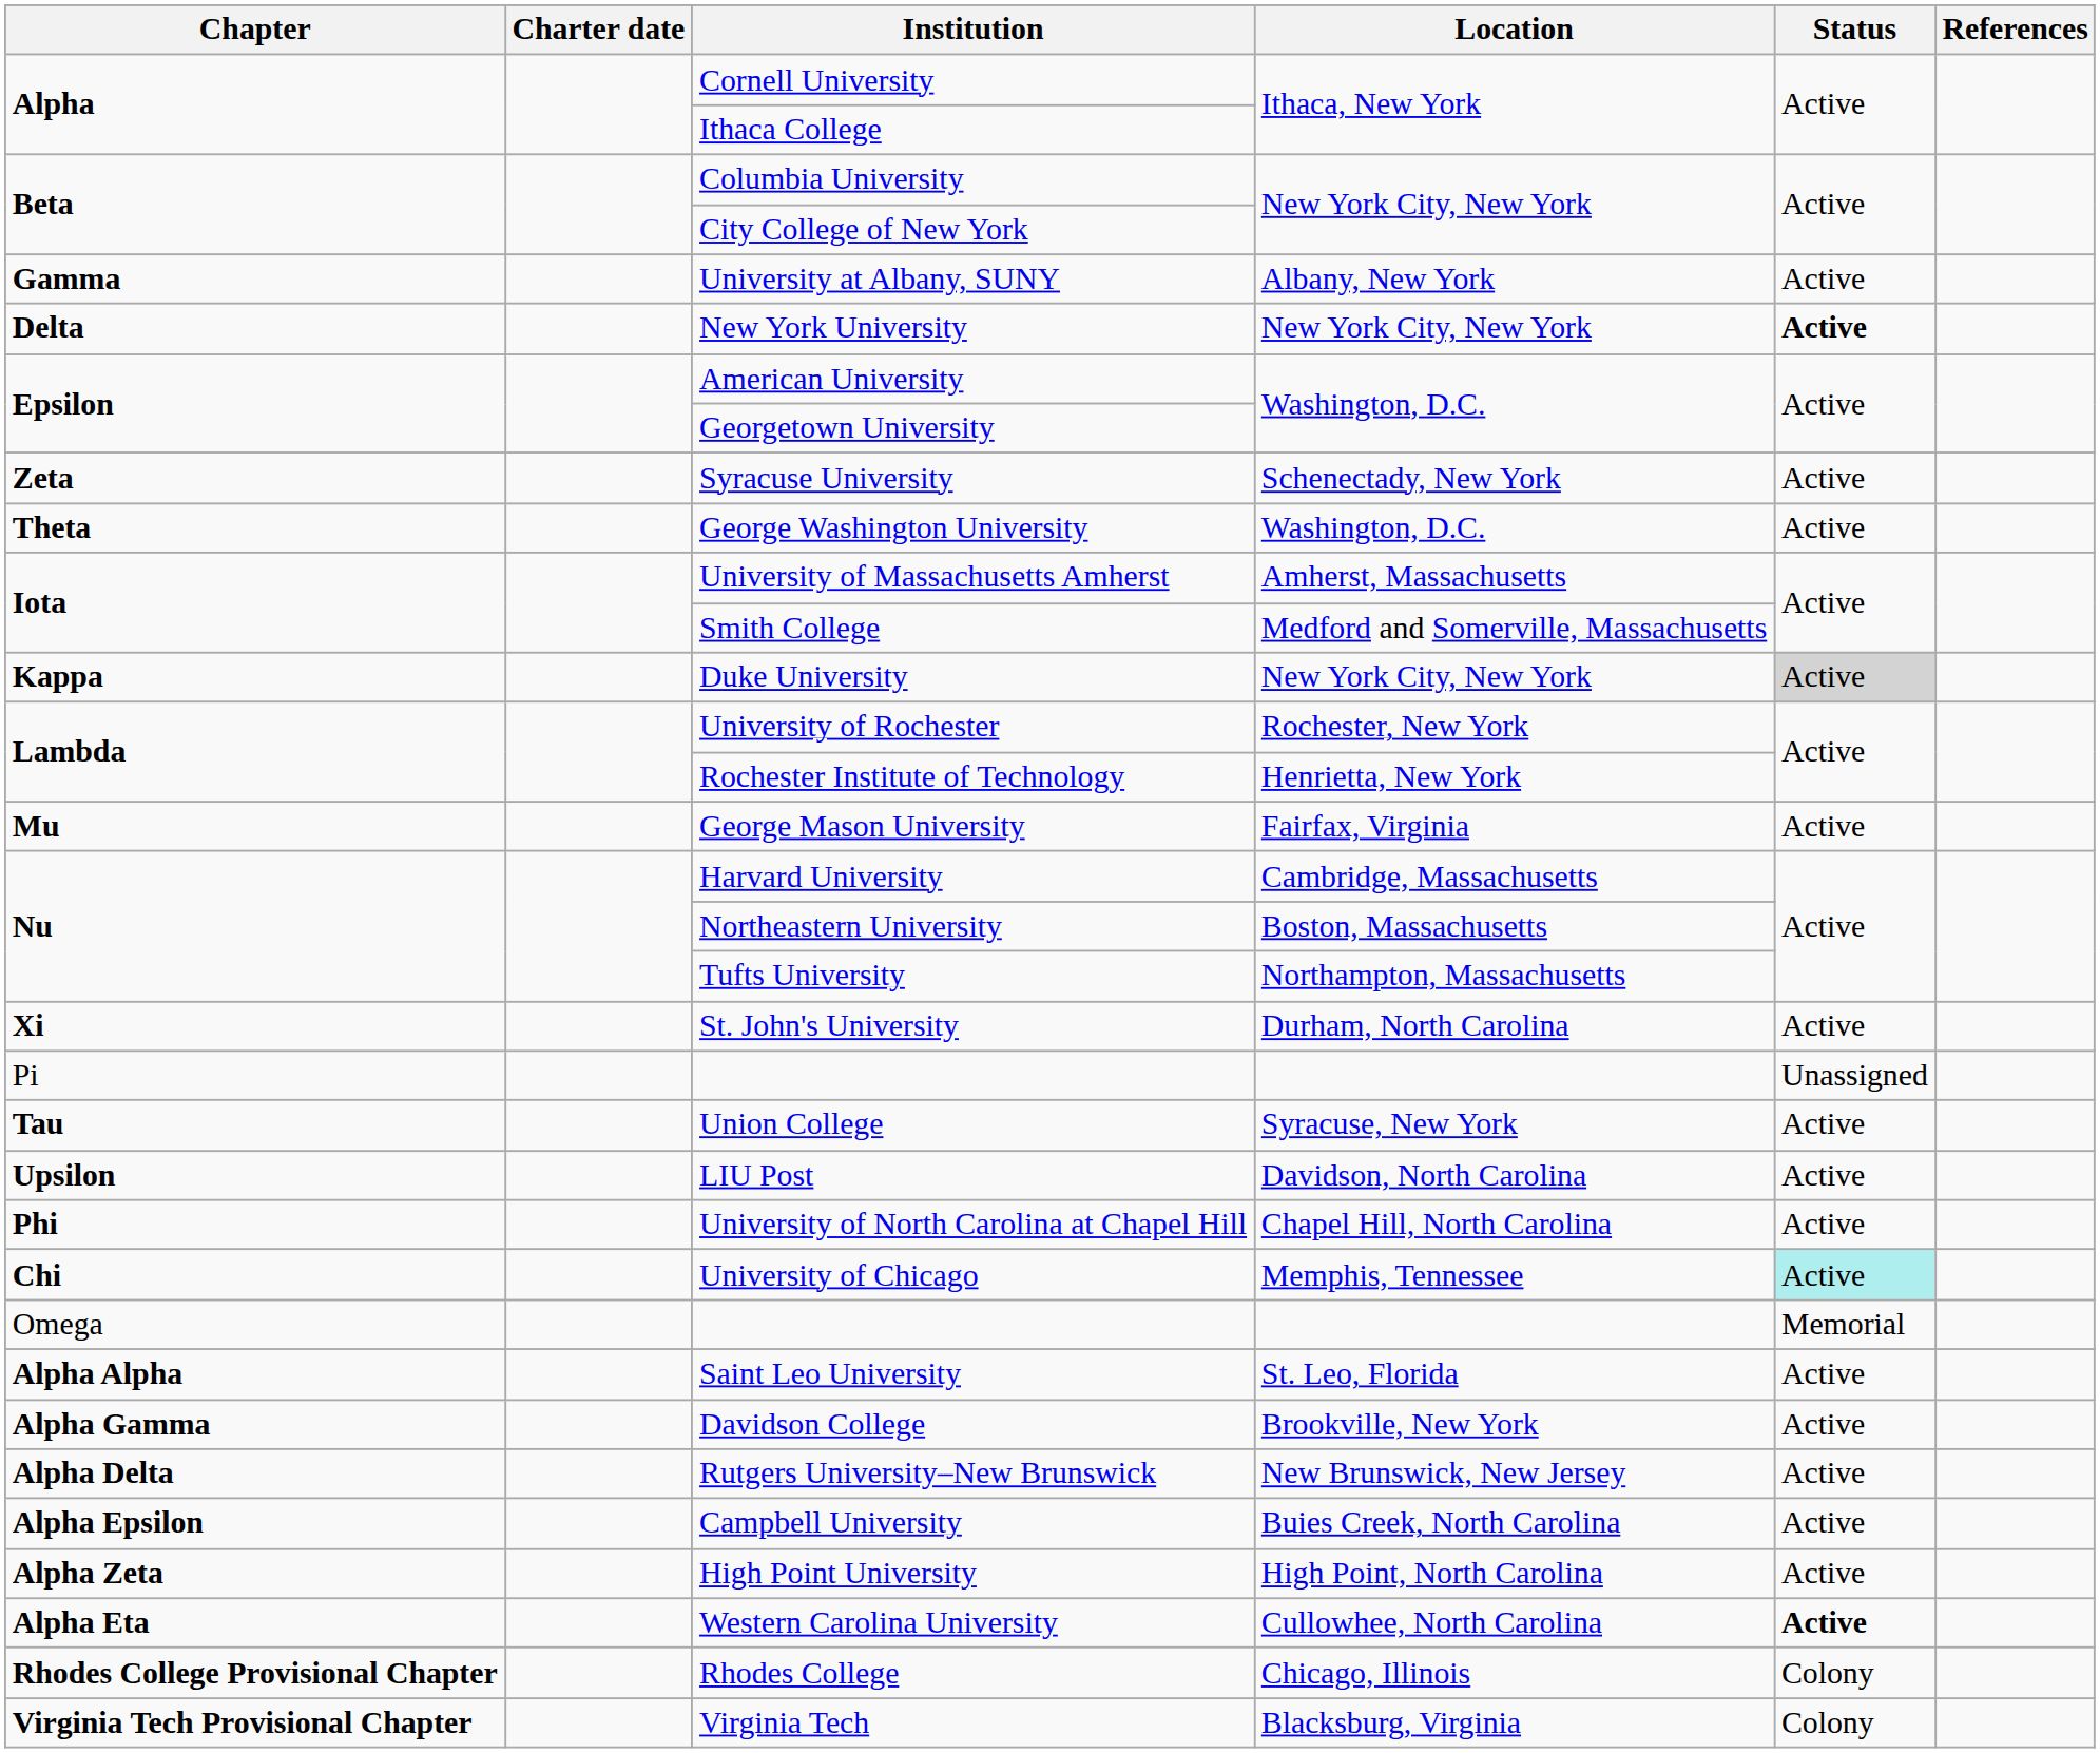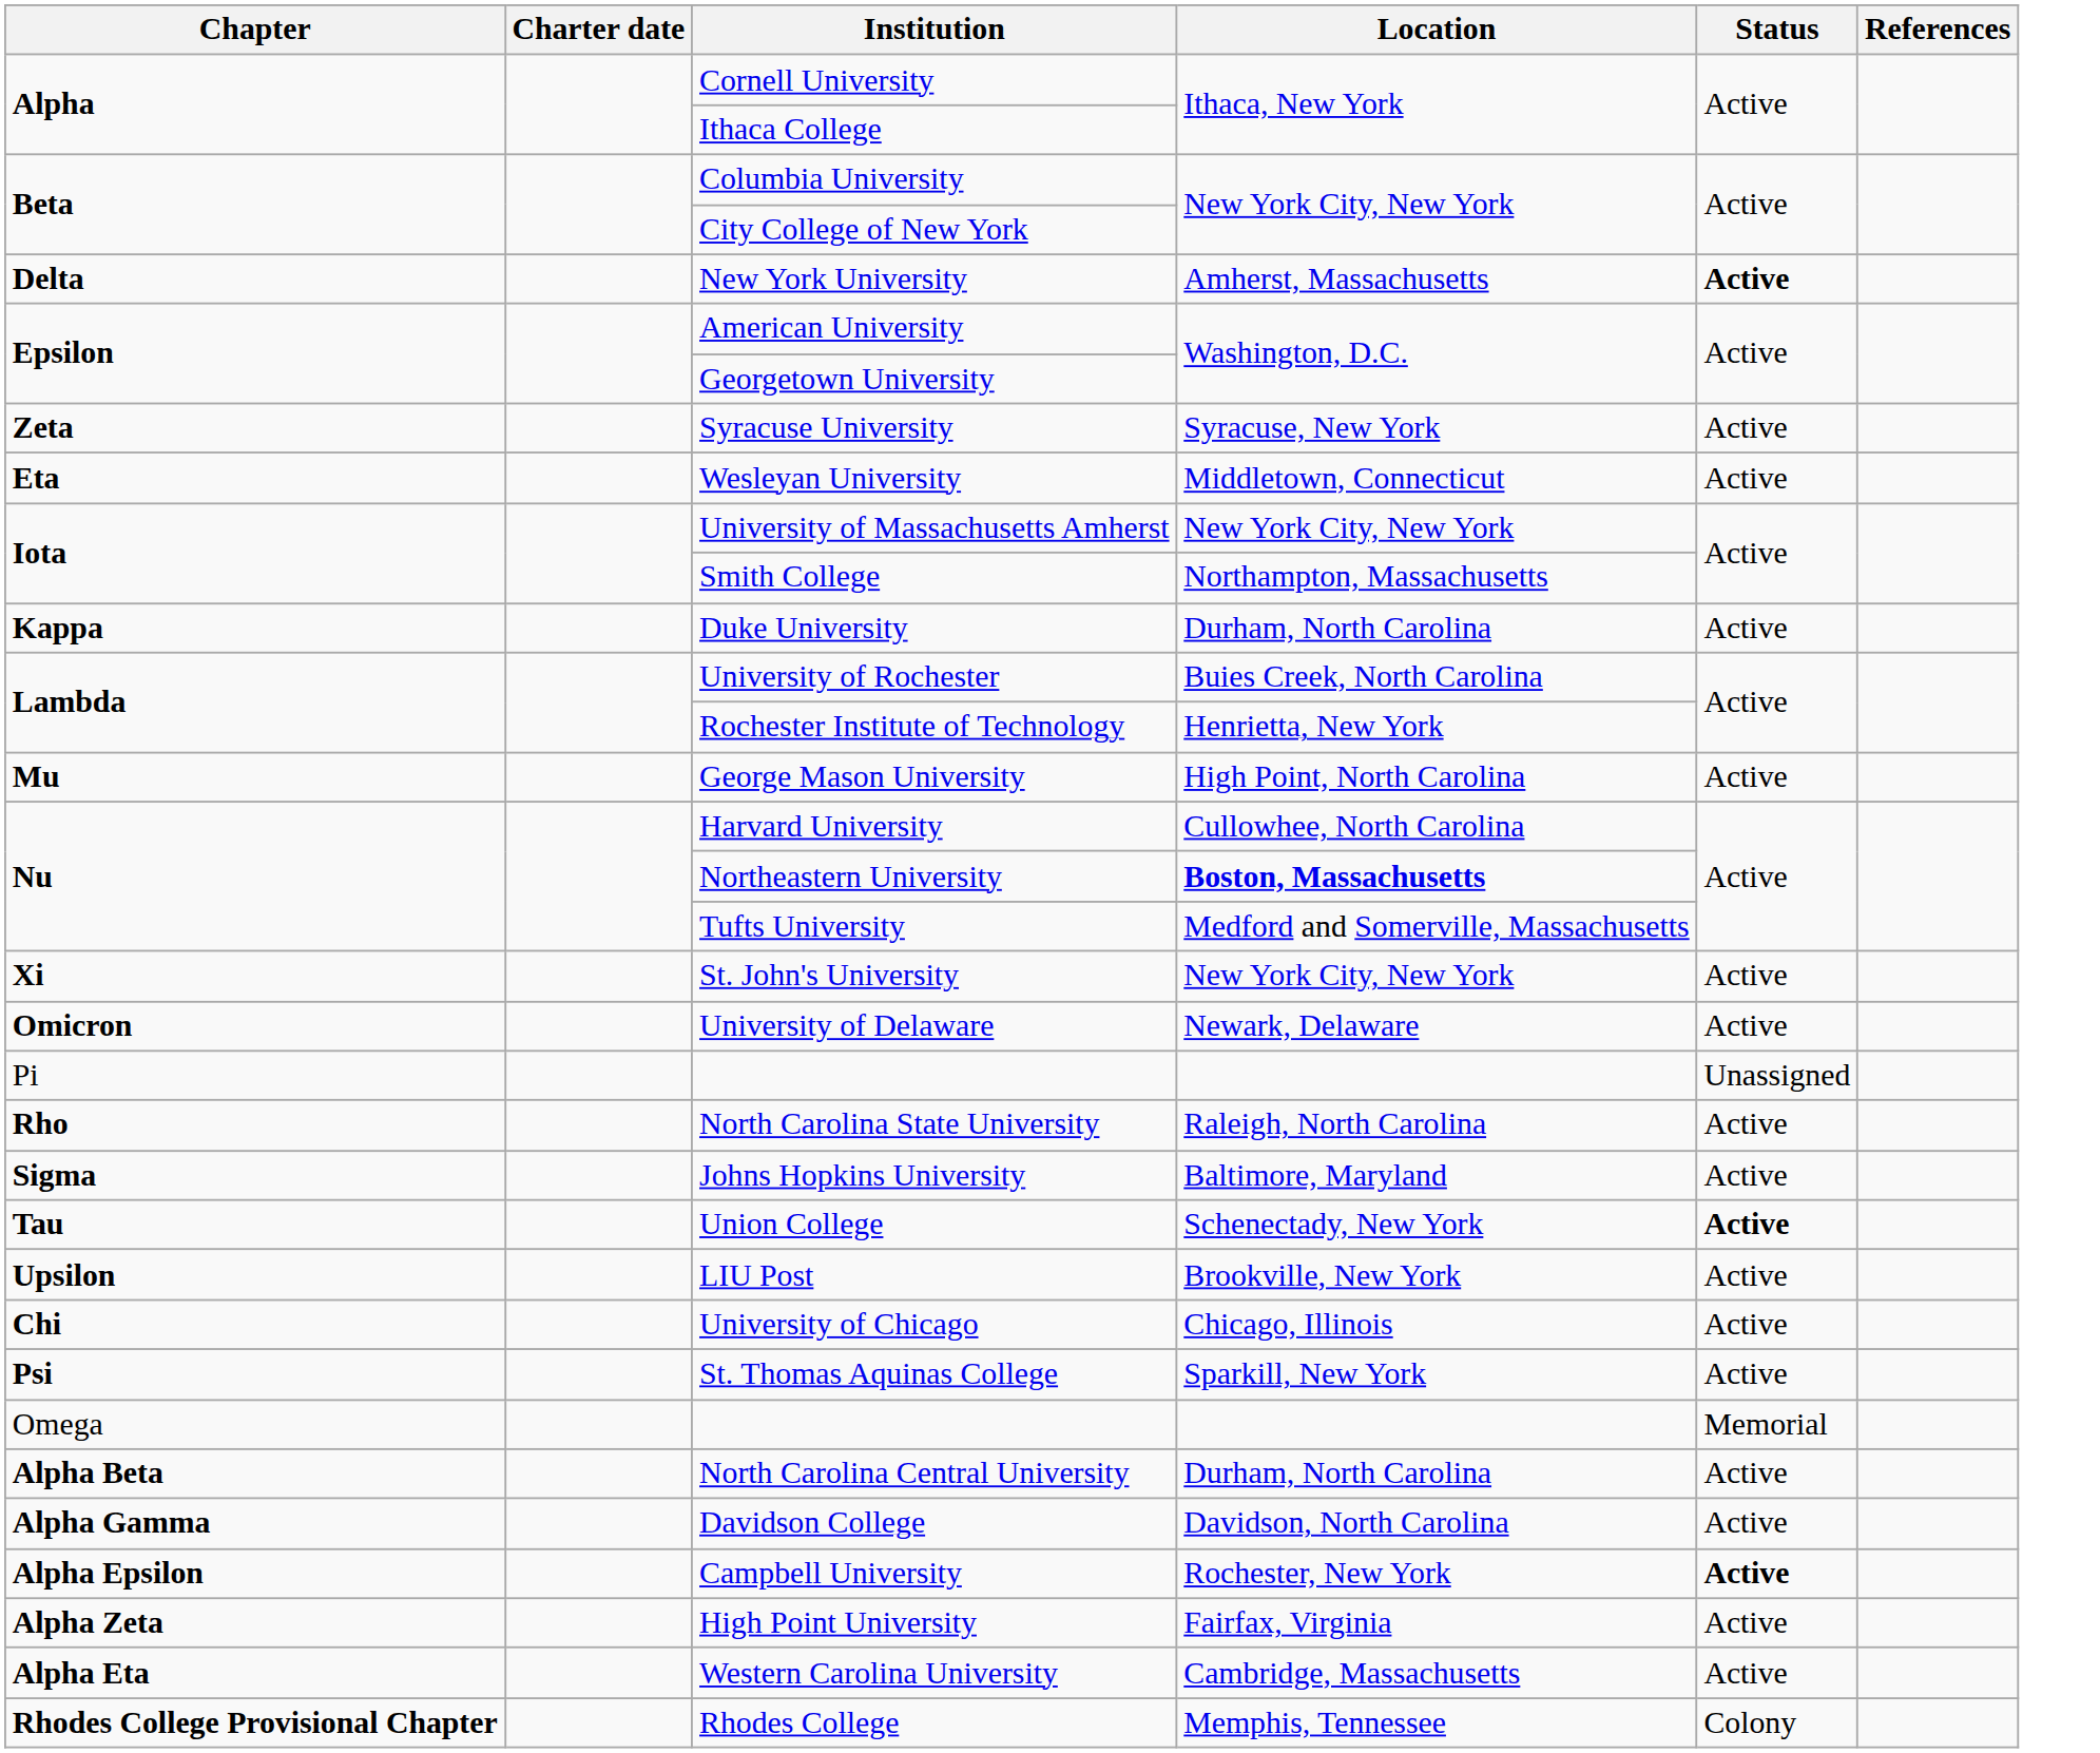 <table class="wikitable sortable">
 <tr>
 <th>Chapter</th>
 <th>Charter date</th>
 <th>Institution</th>
 <th>Location</th>
 <th>Status</th>
 <th>References</th>
 </tr>
 <tr>
 <td rowspan="2"><strong>Alpha</strong></td>
 <td rowspan="2"></td>
 <td><a href='#'>Cornell University</a></td>
 <td rowspan="2"><a href='#'>Ithaca, New York</a></td>
 <td rowspan="2">Active</td>
 <td rowspan="2"></td>
 </tr>
 <tr>
 <td><a href='#'>Ithaca College</a></td>
 </tr>
 <tr>
 <td rowspan="2"><strong>Beta</strong></td>
 <td rowspan="2"></td>
 <td><a href='#'>Columbia University</a></td>
 <td rowspan="2"><a href='#'>New York City, New York</a></td>
 <td rowspan="2">Active</td>
 <td rowspan="2"></td>
 </tr>
 <tr>
 <td><a href='#'>City College of New York</a></td>
 </tr>
 <tr>
-<td><strong>Gamma</strong></td>
-<td></td>
-<td><a href='#'>University at Albany, SUNY</a></td>
-<td><a href='#'>Albany, New York</a></td>
-<td>Active</td>
-<td></td>
-</tr>
-<tr>
 <td><strong>Delta</strong></td>
 <td></td>
 <td><a href='#'>New York University</a></td>
-<td><a href='#'>New York City, New York</a></td>
+<td><a href='#'>Amherst, Massachusetts</a></td>
 <td><strong>Active</strong></td>
 <td></td>
 </tr>
 <tr>
 <td rowspan="2"><strong>Epsilon</strong></td>
 <td rowspan="2"></td>
 <td><a href='#'>American University</a></td>
 <td rowspan="2"><a href='#'>Washington, D.C.</a></td>
 <td rowspan="2">Active</td>
 <td rowspan="2"></td>
 </tr>
 <tr>
 <td><a href='#'>Georgetown University</a></td>
 </tr>
 <tr>
 <td><strong>Zeta</strong></td>
 <td></td>
 <td><a href='#'>Syracuse University</a></td>
-<td><a href='#'>Schenectady, New York</a></td>
+<td><a href='#'>Syracuse, New York</a></td>
 <td>Active</td>
 <td></td>
 </tr>
 <tr>
-<td><strong>Theta</strong></td>
+<td><strong>Eta</strong></td>
 <td></td>
-<td><a href='#'>George Washington University</a></td>
-<td><a href='#'>Washington, D.C.</a></td>
+<td><a href='#'>Wesleyan University</a></td>
+<td><a href='#'>Middletown, Connecticut</a></td>
 <td>Active</td>
 <td></td>
 </tr>
 <tr>
 <td rowspan="2"><strong>Iota</strong></td>
 <td rowspan="2"></td>
 <td><a href='#'>University of Massachusetts Amherst</a></td>
-<td><a href='#'>Amherst, Massachusetts</a></td>
+<td><a href='#'>New York City, New York</a></td>
 <td rowspan="2">Active</td>
 <td rowspan="2"></td>
 </tr>
 <tr>
 <td><a href='#'>Smith College</a></td>
-<td><a href='#'>Medford</a> and <a href='#'>Somerville, Massachusetts</a></td>
+<td><a href='#'>Northampton, Massachusetts</a></td>
 </tr>
 <tr>
 <td><strong>Kappa</strong></td>
 <td></td>
 <td><a href='#'>Duke University</a></td>
-<td><a href='#'>New York City, New York</a></td>
-<td style="background: lightgrey;">Active</td>
+<td><a href='#'>Durham, North Carolina</a></td>
+<td>Active</td>
 <td></td>
 </tr>
 <tr>
 <td rowspan="2"><strong>Lambda</strong></td>
 <td rowspan="2"></td>
 <td><a href='#'>University of Rochester</a></td>
-<td><a href='#'>Rochester, New York</a></td>
+<td><a href='#'>Buies Creek, North Carolina</a></td>
 <td rowspan="2">Active</td>
 <td rowspan="2"></td>
 </tr>
 <tr>
 <td><a href='#'>Rochester Institute of Technology</a></td>
 <td><a href='#'>Henrietta, New York</a></td>
 </tr>
 <tr>
 <td><strong>Mu</strong></td>
 <td></td>
 <td><a href='#'>George Mason University</a></td>
-<td><a href='#'>Fairfax, Virginia</a></td>
+<td><a href='#'>High Point, North Carolina</a></td>
 <td>Active</td>
 <td></td>
 </tr>
 <tr>
 <td rowspan="3"><strong>Nu</strong></td>
 <td rowspan="3"></td>
 <td><a href='#'>Harvard University</a></td>
-<td><a href='#'>Cambridge, Massachusetts</a></td>
+<td><a href='#'>Cullowhee, North Carolina</a></td>
 <td rowspan="3">Active</td>
 <td rowspan="3"></td>
 </tr>
 <tr>
 <td><a href='#'>Northeastern University</a></td>
-<td><a href='#'>Boston, Massachusetts</a></td>
+<td><strong><a href='#'>Boston, Massachusetts</a></strong></td>
 </tr>
 <tr>
 <td><a href='#'>Tufts University</a></td>
-<td><a href='#'>Northampton, Massachusetts</a></td>
+<td><a href='#'>Medford</a> and <a href='#'>Somerville, Massachusetts</a></td>
 </tr>
 <tr>
 <td><strong>Xi</strong></td>
 <td></td>
 <td><a href='#'>St. John's University</a></td>
-<td><a href='#'>Durham, North Carolina</a></td>
+<td><a href='#'>New York City, New York</a></td>
+<td>Active</td>
+<td></td>
+</tr>
+<tr>
+<td><strong>Omicron</strong></td>
+<td></td>
+<td><a href='#'>University of Delaware</a></td>
+<td><a href='#'>Newark, Delaware</a></td>
 <td>Active</td>
 <td></td>
 </tr>
 <tr>
 <td>Pi</td>
 <td></td>
 <td></td>
 <td></td>
 <td>Unassigned</td>
 <td></td>
 </tr>
 <tr>
+<td><strong>Rho</strong></td>
+<td></td>
+<td><a href='#'>North Carolina State University</a></td>
+<td><a href='#'>Raleigh, North Carolina</a></td>
+<td>Active</td>
+<td></td>
+</tr>
+<tr>
+<td><strong>Sigma</strong></td>
+<td></td>
+<td><a href='#'>Johns Hopkins University</a></td>
+<td><a href='#'>Baltimore, Maryland</a></td>
+<td>Active</td>
+<td></td>
+</tr>
+<tr>
 <td><strong>Tau</strong></td>
 <td></td>
 <td><a href='#'>Union College</a></td>
-<td><a href='#'>Syracuse, New York</a></td>
-<td>Active</td>
+<td><a href='#'>Schenectady, New York</a></td>
+<td><strong>Active</strong></td>
 <td></td>
 </tr>
 <tr>
 <td><strong>Upsilon</strong></td>
 <td></td>
 <td><a href='#'>LIU Post</a></td>
-<td><a href='#'>Davidson, North Carolina</a></td>
-<td>Active</td>
-<td></td>
-</tr>
-<tr>
-<td><strong>Phi</strong></td>
-<td></td>
-<td><a href='#'>University of North Carolina at Chapel Hill</a></td>
-<td><a href='#'>Chapel Hill, North Carolina</a></td>
+<td><a href='#'>Brookville, New York</a></td>
 <td>Active</td>
 <td></td>
 </tr>
 <tr>
 <td><strong>Chi</strong></td>
 <td></td>
 <td><a href='#'>University of Chicago</a></td>
-<td><a href='#'>Memphis, Tennessee</a></td>
-<td style="background: paleturquoise;">Active</td>
+<td><a href='#'>Chicago, Illinois</a></td>
+<td>Active</td>
+<td></td>
+</tr>
+<tr>
+<td><strong>Psi</strong></td>
+<td></td>
+<td><a href='#'>St. Thomas Aquinas College</a></td>
+<td><a href='#'>Sparkill, New York</a></td>
+<td>Active</td>
 <td></td>
 </tr>
 <tr>
 <td>Omega</td>
 <td></td>
 <td></td>
 <td></td>
 <td>Memorial</td>
 <td></td>
 </tr>
 <tr>
-<td><strong>Alpha Alpha</strong></td>
+<td><strong>Alpha Beta</strong></td>
 <td></td>
-<td><a href='#'>Saint Leo University</a></td>
-<td><a href='#'>St. Leo, Florida</a></td>
+<td><a href='#'>North Carolina Central University</a></td>
+<td><a href='#'>Durham, North Carolina</a></td>
 <td>Active</td>
 <td></td>
 </tr>
 <tr>
 <td><strong>Alpha Gamma</strong></td>
 <td></td>
 <td><a href='#'>Davidson College</a></td>
-<td><a href='#'>Brookville, New York</a></td>
-<td>Active</td>
-<td></td>
-</tr>
-<tr>
-<td><strong>Alpha Delta</strong></td>
-<td></td>
-<td><a href='#'>Rutgers University–New Brunswick</a></td>
-<td><a href='#'>New Brunswick, New Jersey</a></td>
+<td><a href='#'>Davidson, North Carolina</a></td>
 <td>Active</td>
 <td></td>
 </tr>
 <tr>
 <td><strong>Alpha Epsilon</strong></td>
 <td></td>
 <td><a href='#'>Campbell University</a></td>
-<td><a href='#'>Buies Creek, North Carolina</a></td>
-<td>Active</td>
+<td><a href='#'>Rochester, New York</a></td>
+<td><strong>Active</strong></td>
 <td></td>
 </tr>
 <tr>
 <td><strong>Alpha Zeta</strong></td>
 <td></td>
 <td><a href='#'>High Point University</a></td>
-<td><a href='#'>High Point, North Carolina</a></td>
+<td><a href='#'>Fairfax, Virginia</a></td>
 <td>Active</td>
 <td></td>
 </tr>
 <tr>
 <td><strong>Alpha Eta</strong></td>
 <td></td>
 <td><a href='#'>Western Carolina University</a></td>
-<td><a href='#'>Cullowhee, North Carolina</a></td>
-<td><strong>Active</strong></td>
+<td><a href='#'>Cambridge, Massachusetts</a></td>
+<td>Active</td>
 <td></td>
 </tr>
 <tr>
 <td><strong>Rhodes College Provisional Chapter</strong></td>
 <td></td>
 <td><a href='#'>Rhodes College</a></td>
-<td><a href='#'>Chicago, Illinois</a></td>
-<td>Colony</td>
-<td></td>
-</tr>
-<tr>
-<td><strong>Virginia Tech Provisional Chapter</strong></td>
-<td></td>
-<td><a href='#'>Virginia Tech</a></td>
-<td><a href='#'>Blacksburg, Virginia</a></td>
+<td><a href='#'>Memphis, Tennessee</a></td>
 <td>Colony</td>
 <td></td>
 </tr>
 </table>
